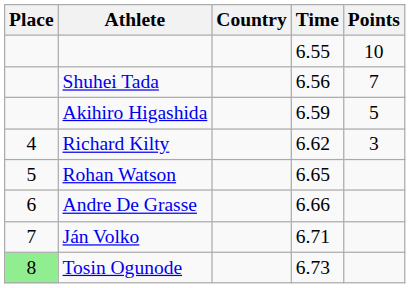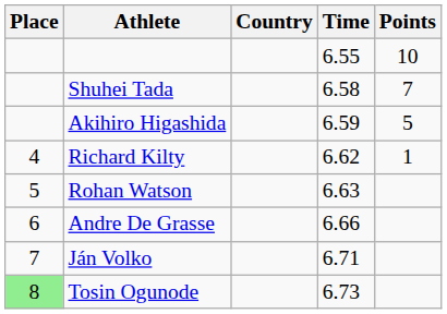 <table class="wikitable">
 <tr>
 <th>Place</th>
 <th>Athlete</th>
 <th>Country</th>
 <th>Time</th>
 <th>Points</th>
 </tr>
 <tr>
 <td align=center></td>
 <td></td>
 <td></td>
 <td>6.55</td>
 <td align=center>10</td>
 </tr>
 <tr>
 <td align=center></td>
 <td><a href='#'>Shuhei Tada</a></td>
 <td></td>
-<td>6.56</td>
+<td>6.58</td>
 <td align=center>7</td>
 </tr>
 <tr>
 <td align=center></td>
 <td><a href='#'>Akihiro Higashida</a></td>
 <td></td>
 <td>6.59</td>
 <td align=center>5</td>
 </tr>
 <tr>
 <td align=center>4</td>
 <td><a href='#'>Richard Kilty</a></td>
 <td></td>
 <td>6.62</td>
-<td align=center>3</td>
+<td align=center>1</td>
 </tr>
 <tr>
 <td align=center>5</td>
 <td><a href='#'>Rohan Watson</a></td>
 <td></td>
-<td>6.65</td>
+<td>6.63</td>
 <td align=center></td>
 </tr>
 <tr>
 <td align=center>6</td>
 <td><a href='#'>Andre De Grasse</a></td>
 <td></td>
 <td>6.66</td>
 <td align=center></td>
 </tr>
 <tr>
 <td align=center>7</td>
 <td><a href='#'>Ján Volko</a></td>
 <td></td>
 <td>6.71</td>
 <td align=center></td>
 </tr>
 <tr>
 <td align=center style="background: lightgreen;">8</td>
 <td><a href='#'>Tosin Ogunode</a></td>
 <td></td>
 <td>6.73</td>
 <td align=center></td>
 </tr>
 </table>
